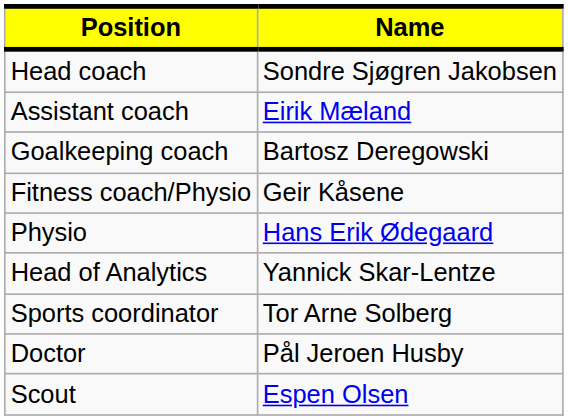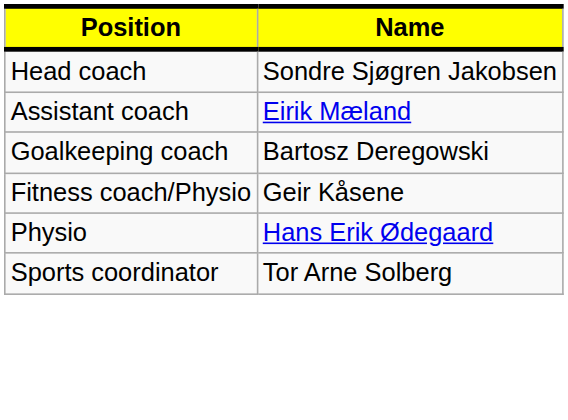 <table class="wikitable">
 <tr>
 <th style="background:#FFFF00; color:black; border-top:black 3px solid; border-bottom:black 3px solid;">Position</th>
 <th style="background:#FFFF00; color:black; border-top:black 3px solid; border-bottom:black 3px solid;">Name</th>
 </tr>
 <tr>
 <td>Head coach</td>
 <td> Sondre Sjøgren Jakobsen</td>
 </tr>
 <tr>
 <td>Assistant coach</td>
 <td> <a href='#'>Eirik Mæland</a></td>
 </tr>
 <tr>
 <td>Goalkeeping coach</td>
 <td> Bartosz Deregowski</td>
 </tr>
 <tr>
 <td>Fitness coach/Physio</td>
 <td> Geir Kåsene</td>
 </tr>
 <tr>
 <td>Physio</td>
 <td> <a href='#'>Hans Erik Ødegaard</a></td>
 </tr>
 <tr>
-<td>Head of Analytics</td>
-<td> Yannick Skar-Lentze</td>
-</tr>
-<tr>
 <td>Sports coordinator</td>
 <td> Tor Arne Solberg</td>
 </tr>
-<tr>
-<td>Doctor</td>
-<td> Pål Jeroen Husby</td>
-</tr>
-<tr>
-<td>Scout</td>
-<td> <a href='#'>Espen Olsen</a></td>
-</tr>
 </table>
